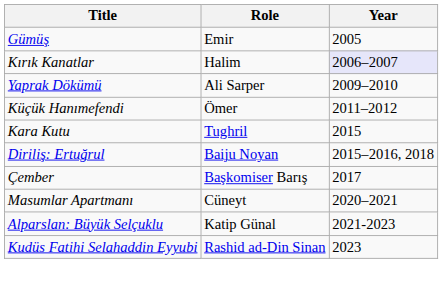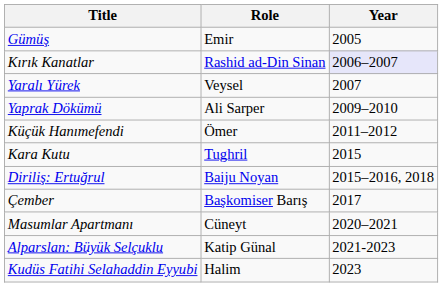 <table class="wikitable">
 <tr>
 <th>Title</th>
 <th>Role</th>
 <th>Year</th>
 </tr>
 <tr>
 <td><em><a href='#'>Gümüş</a></em></td>
 <td>Emir</td>
 <td>2005</td>
 </tr>
 <tr>
 <td><em>Kırık Kanatlar</em></td>
-<td>Halim</td>
+<td><a href='#'>Rashid ad-Din Sinan</a></td>
 <td style="background: lavender;">2006–2007</td>
+</tr>
+<tr>
+<td><em><a href='#'>Yaralı Yürek</a></em></td>
+<td>Veysel</td>
+<td>2007</td>
 </tr>
 <tr>
 <td><em><a href='#'>Yaprak Dökümü</a></em></td>
 <td>Ali Sarper</td>
 <td>2009–2010</td>
 </tr>
 <tr>
 <td><em>Küçük Hanımefendi</em></td>
 <td>Ömer</td>
 <td>2011–2012</td>
 </tr>
 <tr>
 <td><em>Kara Kutu</em></td>
 <td><a href='#'>Tughril</a></td>
 <td>2015</td>
 </tr>
 <tr>
 <td><em><a href='#'>Diriliş: Ertuğrul</a></em></td>
 <td><a href='#'>Baiju Noyan</a></td>
 <td>2015–2016, 2018</td>
 </tr>
 <tr>
 <td><em>Çember</em></td>
 <td><a href='#'>Başkomiser</a> Barış</td>
 <td>2017</td>
 </tr>
 <tr>
 <td><em>Masumlar Apartmanı</em></td>
 <td>Cüneyt</td>
 <td>2020–2021</td>
 </tr>
 <tr>
 <td><em><a href='#'>Alparslan: Büyük Selçuklu</a></em></td>
 <td>Katip Günal</td>
 <td>2021-2023</td>
 </tr>
 <tr>
 <td><em><a href='#'>Kudüs Fatihi Selahaddin Eyyubi</a></em></td>
-<td><a href='#'>Rashid ad-Din Sinan</a></td>
+<td>Halim</td>
 <td>2023</td>
 </tr>
 </table>
